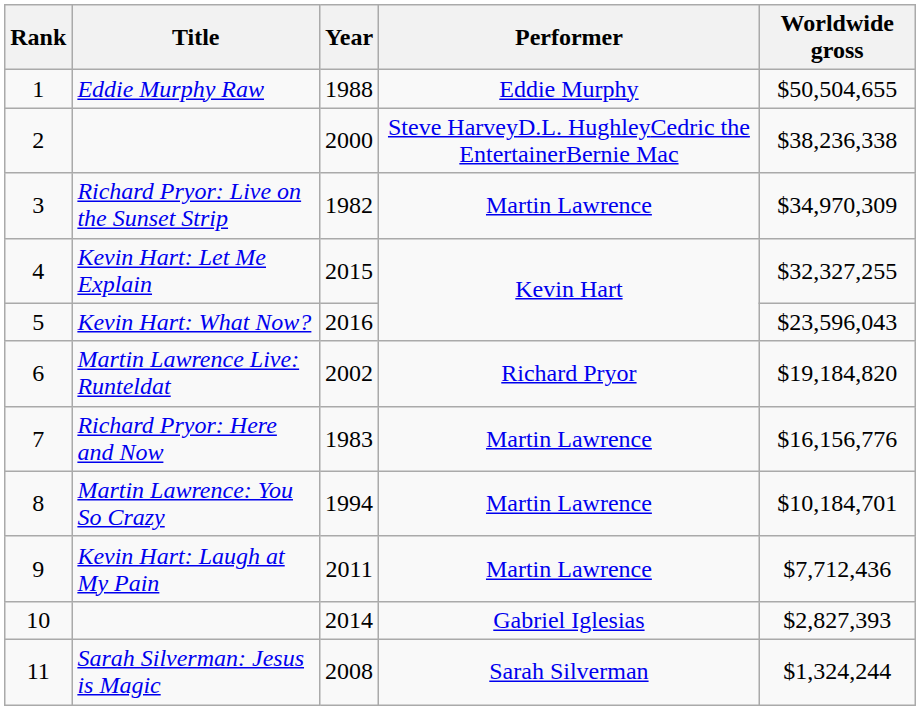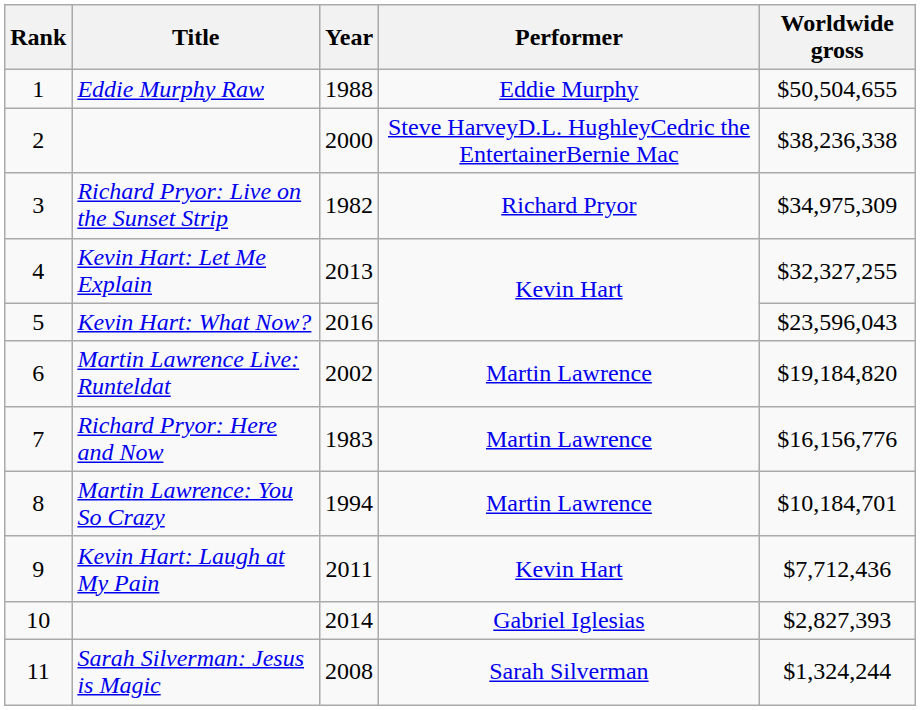 <table class="wikitable sortable plainrowheaders" style="text-align:center;">
 <tr>
 <th scope="col">Rank</th>
 <th scope="col">Title</th>
 <th scope="col">Year</th>
 <th scope="col">Performer</th>
 <th scope="col" data-sort-type="currency">Worldwide gross</th>
 </tr>
 <tr>
 <td>1</td>
 <td style="text-align: left;"><em><a href='#'>Eddie Murphy Raw</a></em></td>
 <td>1988</td>
 <td><a href='#'>Eddie Murphy</a></td>
 <td>$50,504,655</td>
 </tr>
 <tr>
 <td>2</td>
 <td style="text-align: left;"></td>
 <td>2000</td>
 <td><a href='#'>Steve Harvey</a><a href='#'>D.L. Hughley</a><a href='#'>Cedric the Entertainer</a><a href='#'>Bernie Mac</a></td>
 <td>$38,236,338</td>
 </tr>
 <tr>
 <td>3</td>
 <td style="text-align: left;"><em><a href='#'>Richard Pryor: Live on the Sunset Strip</a></em></td>
 <td>1982</td>
-<td><a href='#'>Martin Lawrence</a></td>
-<td>$34,970,309</td>
+<td><a href='#'>Richard Pryor</a></td>
+<td>$34,975,309</td>
 </tr>
 <tr>
 <td>4</td>
 <td style="text-align: left;"><em><a href='#'>Kevin Hart: Let Me Explain</a></em></td>
-<td>2015</td>
+<td>2013</td>
 <td rowspan="2"><a href='#'>Kevin Hart</a></td>
 <td>$32,327,255</td>
 </tr>
 <tr>
 <td>5</td>
 <td style="text-align: left;"><em><a href='#'>Kevin Hart: What Now?</a></em></td>
 <td>2016</td>
 <td>$23,596,043</td>
 </tr>
 <tr>
 <td>6</td>
 <td style="text-align: left;"><em><a href='#'>Martin Lawrence Live: Runteldat</a></em></td>
 <td>2002</td>
-<td><a href='#'>Richard Pryor</a></td>
+<td><a href='#'>Martin Lawrence</a></td>
 <td>$19,184,820</td>
 </tr>
 <tr>
 <td>7</td>
 <td style="text-align: left;"><em><a href='#'>Richard Pryor: Here and Now</a></em></td>
 <td>1983</td>
 <td><a href='#'>Martin Lawrence</a></td>
 <td>$16,156,776</td>
 </tr>
 <tr>
 <td>8</td>
 <td style="text-align: left;"><em><a href='#'>Martin Lawrence: You So Crazy</a></em></td>
 <td>1994</td>
 <td><a href='#'>Martin Lawrence</a></td>
 <td>$10,184,701</td>
 </tr>
 <tr>
 <td>9</td>
 <td style="text-align: left;"><em><a href='#'>Kevin Hart: Laugh at My Pain</a></em></td>
 <td>2011</td>
-<td><a href='#'>Martin Lawrence</a></td>
+<td><a href='#'>Kevin Hart</a></td>
 <td>$7,712,436</td>
 </tr>
 <tr>
 <td>10</td>
 <td style="text-align: left;"></td>
 <td>2014</td>
 <td><a href='#'>Gabriel Iglesias</a></td>
 <td>$2,827,393</td>
 </tr>
 <tr>
 <td>11</td>
 <td style="text-align: left;"><em><a href='#'>Sarah Silverman: Jesus is Magic</a></em></td>
 <td>2008</td>
 <td><a href='#'>Sarah Silverman</a></td>
 <td>$1,324,244</td>
 </tr>
 </table>
